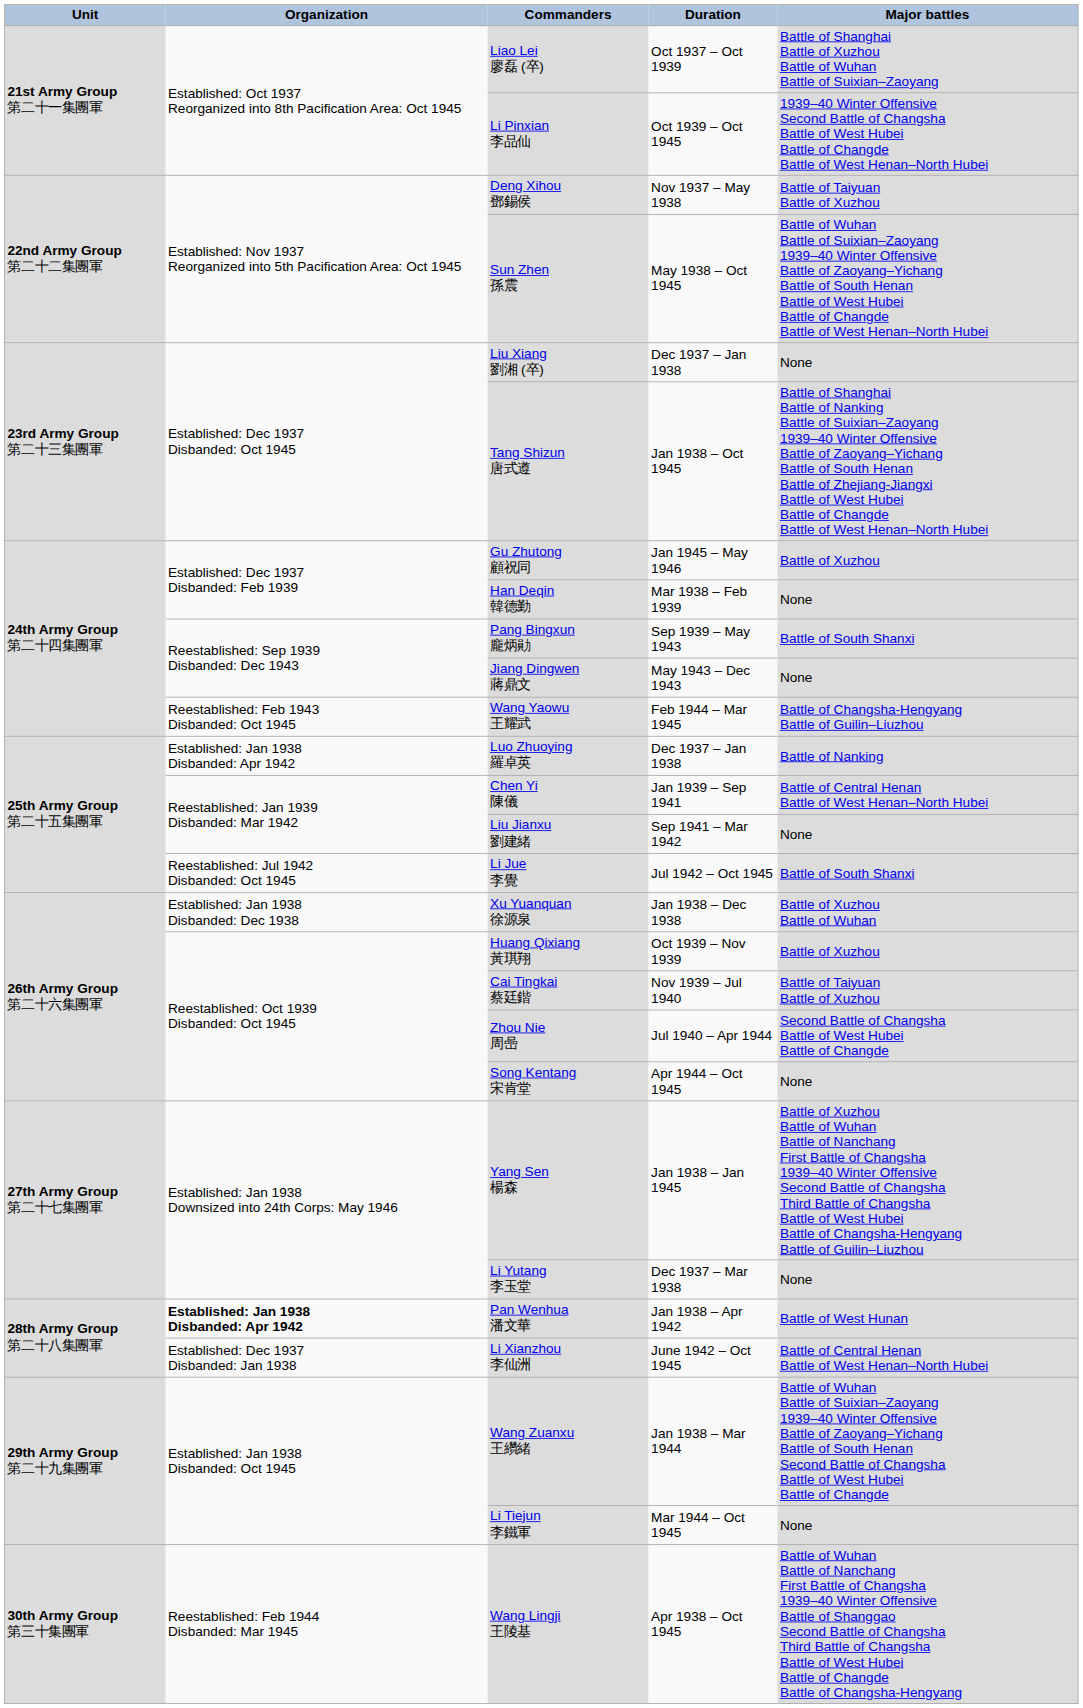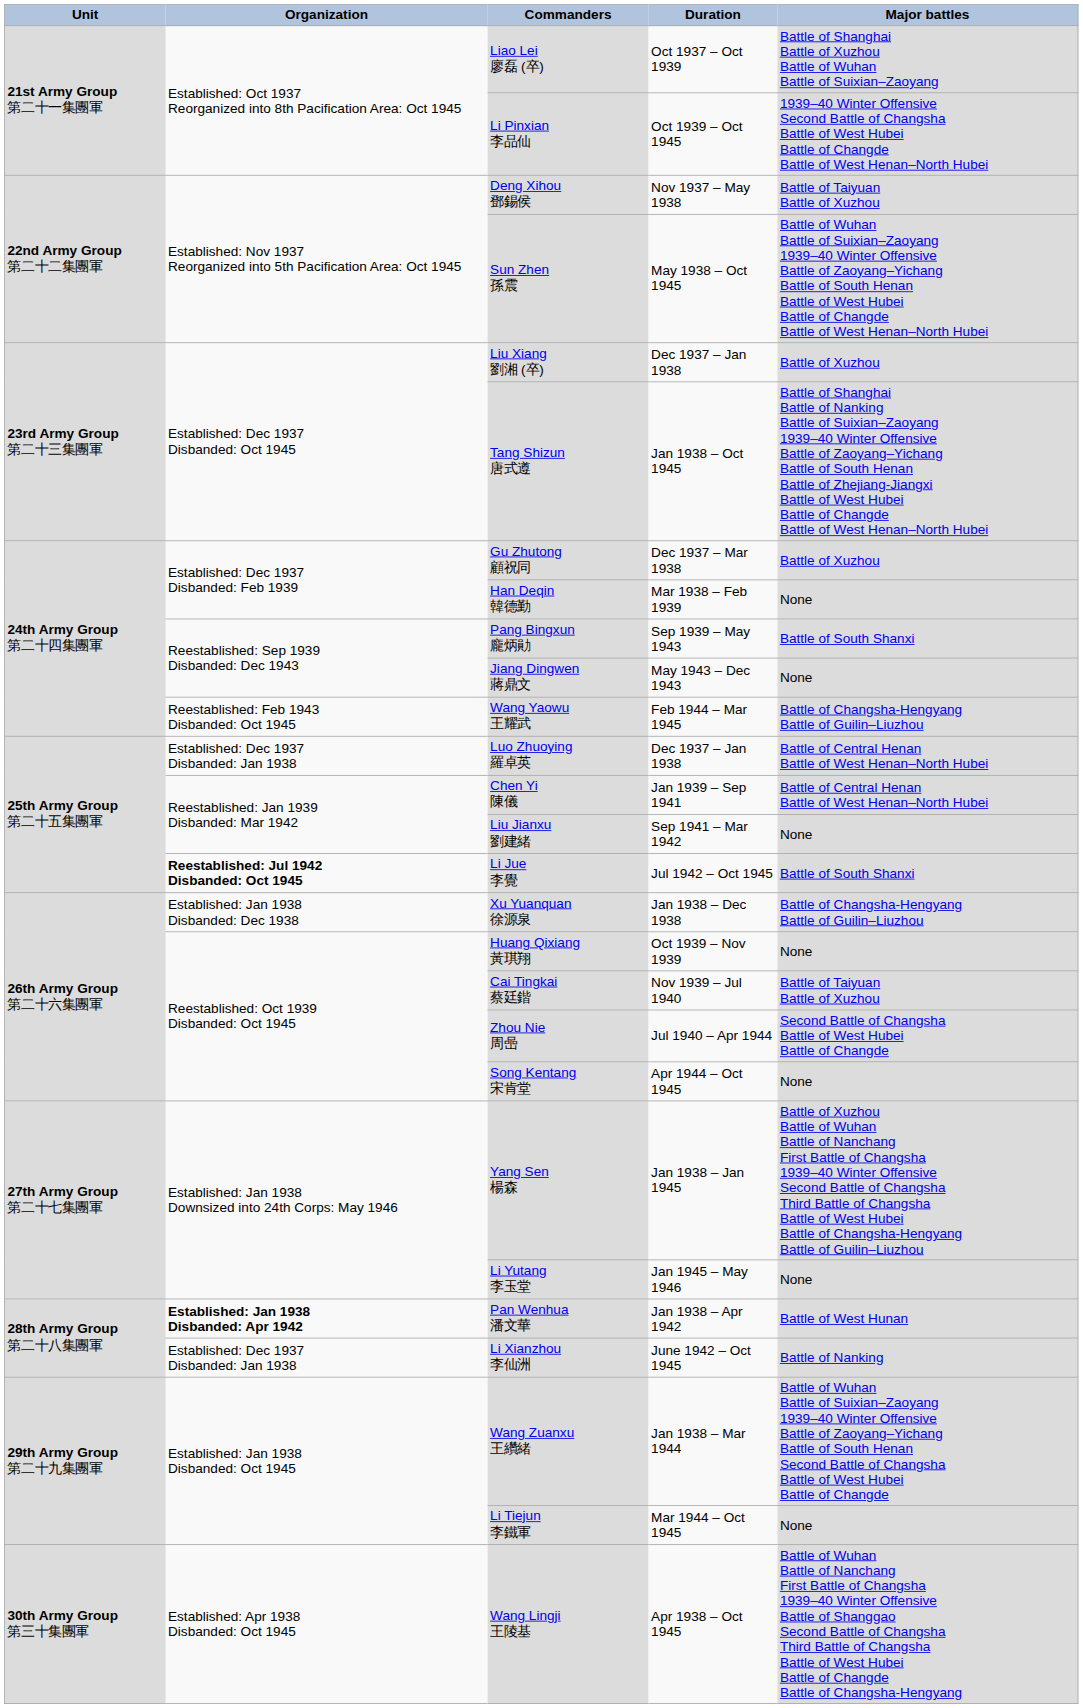 <table cellpadding="3" width="100%" style="margin: 1em 1em 1em 0; background: #f9f9f9; border: 1px #aaa solid; border-collapse: collapse;">
 <tr style="background: lightsteelblue;">
 <th width="15%" scope=col>Unit</th>
 <th width="30%" scope=col>Organization</th>
 <th width="15%" scope=col>Commanders</th>
 <th width="12%" scope=col>Duration</th>
 <th width="28%" scope=col>Major battles</th>
 </tr>
 <tr style="border: 1px #aaa solid; padding: 0.2em;">
 <td style="background: gainsboro;" rowspan=2><strong>21st Army Group</strong> <br> 第二十一集團軍</td>
 <td rowspan=2>Established: Oct 1937 <br> Reorganized into 8th Pacification Area: Oct 1945</td>
 <td style="background: gainsboro;"><a href='#'>Liao Lei</a>  <br> 廖磊 (卒)</td>
 <td>Oct 1937 – Oct 1939</td>
 <td style="background: gainsboro;"><a href='#'>Battle of Shanghai</a> <br> <a href='#'>Battle of Xuzhou</a> <br> <a href='#'>Battle of Wuhan</a> <br> <a href='#'>Battle of Suixian–Zaoyang</a></td>
 </tr>
 <tr style="border: 1px #aaa solid; padding: 0.2em;">
 <td style="background: gainsboro;"><a href='#'>Li Pinxian</a> <br> 李品仙</td>
 <td>Oct 1939 – Oct 1945</td>
 <td style="background: gainsboro;"><a href='#'>1939–40 Winter Offensive</a> <br> <a href='#'>Second Battle of Changsha</a> <br> <a href='#'>Battle of West Hubei</a> <br> <a href='#'>Battle of Changde</a> <br> <a href='#'>Battle of West Henan–North Hubei</a></td>
 </tr>
 <tr style="border: 1px #aaa solid; padding: 0.2em;">
 <td style="background: gainsboro;" rowspan=2><strong>22nd Army Group</strong> <br> 第二十二集團軍</td>
 <td rowspan=2>Established: Nov 1937 <br> Reorganized into 5th Pacification Area: Oct 1945</td>
 <td style="background: gainsboro;"><a href='#'>Deng Xihou</a> <br> 鄧錫侯</td>
 <td>Nov 1937 – May 1938</td>
 <td style="background: gainsboro;"><a href='#'>Battle of Taiyuan</a> <br> <a href='#'>Battle of Xuzhou</a></td>
 </tr>
 <tr style="border: 1px #aaa solid; padding: 0.2em;">
 <td style="background: gainsboro;"><a href='#'>Sun Zhen</a> <br> 孫震</td>
 <td>May 1938 – Oct 1945</td>
 <td style="background: gainsboro;"><a href='#'>Battle of Wuhan</a> <br> <a href='#'>Battle of Suixian–Zaoyang</a> <br> <a href='#'>1939–40 Winter Offensive</a> <br> <a href='#'>Battle of Zaoyang–Yichang</a> <br> <a href='#'>Battle of South Henan</a> <br> <a href='#'>Battle of West Hubei</a> <br> <a href='#'>Battle of Changde</a> <br> <a href='#'>Battle of West Henan–North Hubei</a></td>
 </tr>
 <tr style="border: 1px #aaa solid; padding: 0.2em;">
 <td style="background: gainsboro;" rowspan=2><strong>23rd Army Group</strong> <br> 第二十三集團軍</td>
 <td rowspan=2>Established: Dec 1937 <br> Disbanded: Oct 1945</td>
 <td style="background: gainsboro;"><a href='#'>Liu Xiang</a>  <br> 劉湘 (卒)</td>
 <td>Dec 1937 – Jan 1938</td>
-<td style="background: gainsboro;">None</td>
+<td style="background: gainsboro;"><a href='#'>Battle of Xuzhou</a></td>
 </tr>
 <tr style="border: 1px #aaa solid; padding: 0.2em;">
 <td style="background: gainsboro;"><a href='#'>Tang Shizun</a> <br> 唐式遵</td>
 <td>Jan 1938 – Oct 1945</td>
 <td style="background: gainsboro;"><a href='#'>Battle of Shanghai</a> <br> <a href='#'>Battle of Nanking</a> <br> <a href='#'>Battle of Suixian–Zaoyang</a> <br> <a href='#'>1939–40 Winter Offensive</a> <br> <a href='#'>Battle of Zaoyang–Yichang</a> <br> <a href='#'>Battle of South Henan</a> <br> <a href='#'>Battle of Zhejiang-Jiangxi</a> <br>  <a href='#'>Battle of West Hubei</a> <br> <a href='#'>Battle of Changde</a> <br> <a href='#'>Battle of West Henan–North Hubei</a></td>
 </tr>
 <tr style="border: 1px #aaa solid; padding: 0.2em;">
 <td style="background: gainsboro;" rowspan=5><strong>24th Army Group</strong> <br> 第二十四集團軍</td>
 <td rowspan=2>Established: Dec 1937 <br> Disbanded: Feb 1939</td>
 <td style="background: gainsboro;"><a href='#'>Gu Zhutong</a> <br> 顧祝同</td>
-<td>Jan 1945 – May 1946</td>
+<td>Dec 1937 – Mar 1938</td>
 <td style="background: gainsboro;"><a href='#'>Battle of Xuzhou</a></td>
 </tr>
 <tr style="border: 1px #aaa solid; padding: 0.2em;">
 <td style="background: gainsboro;"><a href='#'>Han Deqin</a> <br> 韓德勤</td>
 <td>Mar 1938 – Feb 1939</td>
 <td style="background: gainsboro;">None</td>
 </tr>
 <tr style="border: 1px #aaa solid; padding: 0.2em;">
 <td rowspan=2>Reestablished: Sep 1939 <br> Disbanded: Dec 1943</td>
 <td style="background: gainsboro;"><a href='#'>Pang Bingxun</a> <br> 龐炳勛</td>
 <td>Sep 1939 – May 1943</td>
 <td style="background: gainsboro;"><a href='#'>Battle of South Shanxi</a></td>
 </tr>
 <tr style="border: 1px #aaa solid; padding: 0.2em;">
 <td style="background: gainsboro;"><a href='#'>Jiang Dingwen</a> <br> 蔣鼎文</td>
 <td>May 1943 – Dec 1943</td>
 <td style="background: gainsboro;">None</td>
 </tr>
 <tr style="border: 1px #aaa solid; padding: 0.2em;">
 <td>Reestablished: Feb 1943 <br> Disbanded: Oct 1945</td>
 <td style="background: gainsboro;"><a href='#'>Wang Yaowu</a> <br> 王耀武</td>
 <td>Feb 1944 – Mar 1945</td>
 <td style="background: gainsboro;"><a href='#'>Battle of Changsha-Hengyang</a> <br> <a href='#'>Battle of Guilin–Liuzhou</a></td>
 </tr>
 <tr style="border: 1px #aaa solid; padding: 0.2em;">
 <td style="background: gainsboro;" rowspan=4><strong>25th Army Group</strong> <br> 第二十五集團軍</td>
-<td>Established: Jan 1938 <br> Disbanded: Apr 1942</td>
+<td>Established: Dec 1937 <br> Disbanded: Jan 1938</td>
 <td style="background: gainsboro;"><a href='#'>Luo Zhuoying</a> <br> 羅卓英</td>
 <td>Dec 1937 – Jan 1938</td>
-<td style="background: gainsboro;"><a href='#'>Battle of Nanking</a></td>
+<td style="background: gainsboro;"><a href='#'>Battle of Central Henan</a> <br> <a href='#'>Battle of West Henan–North Hubei</a></td>
 </tr>
 <tr style="border: 1px #aaa solid; padding: 0.2em;">
 <td rowspan=2>Reestablished: Jan 1939 <br> Disbanded: Mar 1942</td>
 <td style="background: gainsboro;"><a href='#'>Chen Yi</a> <br> 陳儀</td>
 <td>Jan 1939 – Sep 1941</td>
 <td style="background: gainsboro;"><a href='#'>Battle of Central Henan</a> <br> <a href='#'>Battle of West Henan–North Hubei</a></td>
 </tr>
 <tr style="border: 1px #aaa solid; padding: 0.2em;">
 <td style="background: gainsboro;"><a href='#'>Liu Jianxu</a> <br> 劉建緒</td>
 <td>Sep 1941 – Mar 1942</td>
 <td style="background: gainsboro;">None</td>
 </tr>
 <tr style="border: 1px #aaa solid; padding: 0.2em;">
-<td>Reestablished: Jul 1942 <br> Disbanded: Oct 1945</td>
+<td><strong>Reestablished: Jul 1942 <br> Disbanded: Oct 1945</strong></td>
 <td style="background: gainsboro;"><a href='#'>Li Jue</a> <br> 李覺</td>
 <td>Jul 1942 – Oct 1945</td>
 <td style="background: gainsboro;"><a href='#'>Battle of South Shanxi</a></td>
 </tr>
 <tr style="border: 1px #aaa solid; padding: 0.2em;">
 <td style="background: gainsboro;" rowspan=5><strong>26th Army Group</strong> <br> 第二十六集團軍</td>
 <td>Established: Jan 1938 <br> Disbanded: Dec 1938</td>
 <td style="background: gainsboro;"><a href='#'>Xu Yuanquan</a> <br> 徐源泉</td>
 <td>Jan 1938 – Dec 1938</td>
-<td style="background: gainsboro;"><a href='#'>Battle of Xuzhou</a> <br> <a href='#'>Battle of Wuhan</a></td>
+<td style="background: gainsboro;"><a href='#'>Battle of Changsha-Hengyang</a> <br> <a href='#'>Battle of Guilin–Liuzhou</a></td>
 </tr>
 <tr style="border: 1px #aaa solid; padding: 0.2em;">
 <td rowspan=4>Reestablished: Oct 1939 <br> Disbanded: Oct 1945</td>
 <td style="background: gainsboro;"><a href='#'>Huang Qixiang</a> <br> 黃琪翔</td>
 <td>Oct 1939 – Nov 1939</td>
-<td style="background: gainsboro;"><a href='#'>Battle of Xuzhou</a></td>
+<td style="background: gainsboro;">None</td>
 </tr>
 <tr style="border: 1px #aaa solid; padding: 0.2em;">
 <td style="background: gainsboro;"><a href='#'>Cai Tingkai</a> <br> 蔡廷鍇</td>
 <td>Nov 1939 – Jul 1940</td>
 <td style="background: gainsboro;"><a href='#'>Battle of Taiyuan</a> <br> <a href='#'>Battle of Xuzhou</a></td>
 </tr>
 <tr style="border: 1px #aaa solid; padding: 0.2em;">
 <td style="background: gainsboro;"><a href='#'>Zhou Nie</a> <br> 周喦</td>
 <td>Jul 1940 – Apr 1944</td>
 <td style="background: gainsboro;"><a href='#'>Second Battle of Changsha</a> <br> <a href='#'>Battle of West Hubei</a> <br> <a href='#'>Battle of Changde</a></td>
 </tr>
 <tr style="border: 1px #aaa solid; padding: 0.2em;">
 <td style="background: gainsboro;"><a href='#'>Song Kentang</a> <br> 宋肯堂</td>
 <td>Apr 1944 – Oct 1945</td>
 <td style="background: gainsboro;">None</td>
 </tr>
 <tr style="border: 1px #aaa solid; padding: 0.2em;">
 <td style="background: gainsboro;" rowspan=2><strong>27th Army Group</strong> <br> 第二十七集團軍</td>
 <td rowspan=2>Established: Jan 1938 <br> Downsized into 24th Corps: May 1946</td>
 <td style="background: gainsboro;"><a href='#'>Yang Sen</a> <br> 楊森</td>
 <td>Jan 1938 – Jan 1945</td>
 <td style="background: gainsboro;"><a href='#'>Battle of Xuzhou</a> <br> <a href='#'>Battle of Wuhan</a> <br> <a href='#'>Battle of Nanchang</a> <br> <a href='#'>First Battle of Changsha</a> <br> <a href='#'>1939–40 Winter Offensive</a> <br> <a href='#'>Second Battle of Changsha</a> <br> <a href='#'>Third Battle of Changsha</a> <br> <a href='#'>Battle of West Hubei</a> <br> <a href='#'>Battle of Changsha-Hengyang</a> <br> <a href='#'>Battle of Guilin–Liuzhou</a></td>
 </tr>
 <tr style="border: 1px #aaa solid; padding: 0.2em;">
 <td style="background: gainsboro;"><a href='#'>Li Yutang</a> <br> 李玉堂</td>
-<td>Dec 1937 – Mar 1938</td>
+<td>Jan 1945 – May 1946</td>
 <td style="background: gainsboro;">None</td>
 </tr>
 <tr style="border: 1px #aaa solid; padding: 0.2em;">
 <td style="background: gainsboro;" rowspan=2><strong>28th Army Group</strong> <br> 第二十八集團軍</td>
 <td><strong>Established: Jan 1938 <br> Disbanded: Apr 1942</strong></td>
 <td style="background: gainsboro;"><a href='#'>Pan Wenhua</a> <br> 潘文華</td>
 <td>Jan 1938 – Apr 1942</td>
 <td style="background: gainsboro;"><a href='#'>Battle of West Hunan</a></td>
 </tr>
 <tr style="border: 1px #aaa solid; padding: 0.2em;">
 <td>Established: Dec 1937 <br> Disbanded: Jan 1938</td>
 <td style="background: gainsboro;"><a href='#'>Li Xianzhou</a> <br> 李仙洲</td>
 <td>June 1942 – Oct 1945</td>
-<td style="background: gainsboro;"><a href='#'>Battle of Central Henan</a> <br> <a href='#'>Battle of West Henan–North Hubei</a></td>
+<td style="background: gainsboro;"><a href='#'>Battle of Nanking</a></td>
 </tr>
 <tr style="border: 1px #aaa solid; padding: 0.2em;">
 <td style="background: gainsboro;" rowspan=2><strong>29th Army Group</strong> <br> 第二十九集團軍</td>
 <td rowspan=2>Established: Jan 1938 <br> Disbanded: Oct 1945</td>
 <td style="background: gainsboro;"><a href='#'>Wang Zuanxu</a> <br> 王纘緒</td>
 <td>Jan 1938 – Mar 1944</td>
 <td style="background: gainsboro;"><a href='#'>Battle of Wuhan</a> <br> <a href='#'>Battle of Suixian–Zaoyang</a> <br> <a href='#'>1939–40 Winter Offensive</a> <br> <a href='#'>Battle of Zaoyang–Yichang</a> <br> <a href='#'>Battle of South Henan</a> <br> <a href='#'>Second Battle of Changsha</a> <br> <a href='#'>Battle of West Hubei</a> <br> <a href='#'>Battle of Changde</a></td>
 </tr>
 <tr style="border: 1px #aaa solid; padding: 0.2em;">
 <td style="background: gainsboro;"><a href='#'>Li Tiejun</a> <br> 李鐵軍</td>
 <td>Mar 1944 – Oct 1945</td>
 <td style="background: gainsboro;">None</td>
 </tr>
 <tr style="border: 1px #aaa solid; padding: 0.2em;">
 <td style="background: gainsboro;"><strong>30th Army Group</strong> <br> 第三十集團軍</td>
-<td>Reestablished: Feb 1944 <br> Disbanded: Mar 1945</td>
+<td>Established: Apr 1938 <br> Disbanded: Oct 1945</td>
 <td style="background: gainsboro;"><a href='#'>Wang Lingji</a> <br> 王陵基</td>
 <td>Apr 1938 – Oct 1945</td>
 <td style="background: gainsboro;"><a href='#'>Battle of Wuhan</a> <br> <a href='#'>Battle of Nanchang</a> <br> <a href='#'>First Battle of Changsha</a> <br> <a href='#'>1939–40 Winter Offensive</a> <br> <a href='#'>Battle of Shanggao</a> <br> <a href='#'>Second Battle of Changsha</a> <br> <a href='#'>Third Battle of Changsha</a> <br> <a href='#'>Battle of West Hubei</a> <br> <a href='#'>Battle of Changde</a> <br> <a href='#'>Battle of Changsha-Hengyang</a></td>
 </tr>
 </table>
